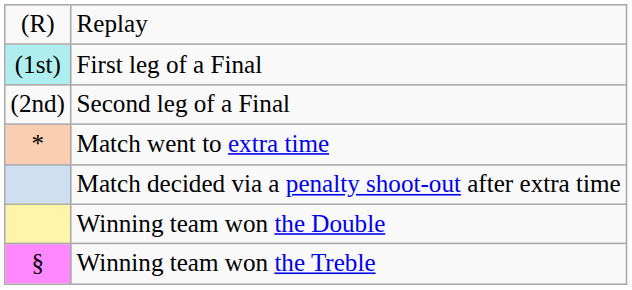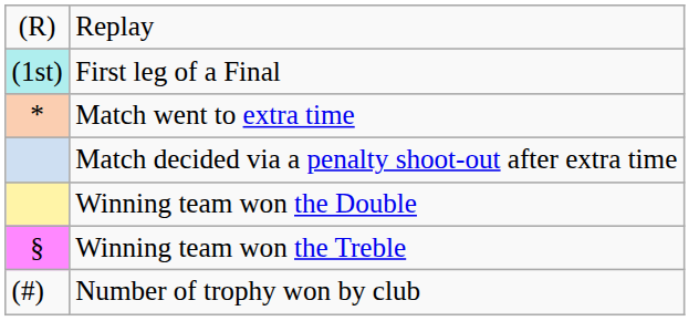 <table class="wikitable">
 <tr>
 <td align=center>(R)</td>
 <td>Replay</td>
 </tr>
 <tr>
 <td align=center style="background: paleturquoise;">(1st)</td>
 <td>First leg of a Final</td>
-</tr>
-<tr>
-<td align=center>(2nd)</td>
-<td>Second leg of a Final</td>
 </tr>
 <tr>
 <td align=center style="background-color:#FBCEB1">*</td>
 <td>Match went to <a href='#'>extra time</a></td>
 </tr>
 <tr>
 <td align=center style="background-color:#cedff2"></td>
 <td>Match decided via a <a href='#'>penalty shoot-out</a> after extra time</td>
 </tr>
 <tr>
 <td align=center style="background-color:#fff4a7"></td>
 <td>Winning team won <a href='#'>the Double</a></td>
 </tr>
 <tr>
 <td align=center style="background-color:#ff88ff">§</td>
 <td>Winning team won <a href='#'>the Treble</a></td>
 </tr>
+<tr>
+<td>(#)</td>
+<td>Number of trophy won by club</td>
+</tr>
 </table>
